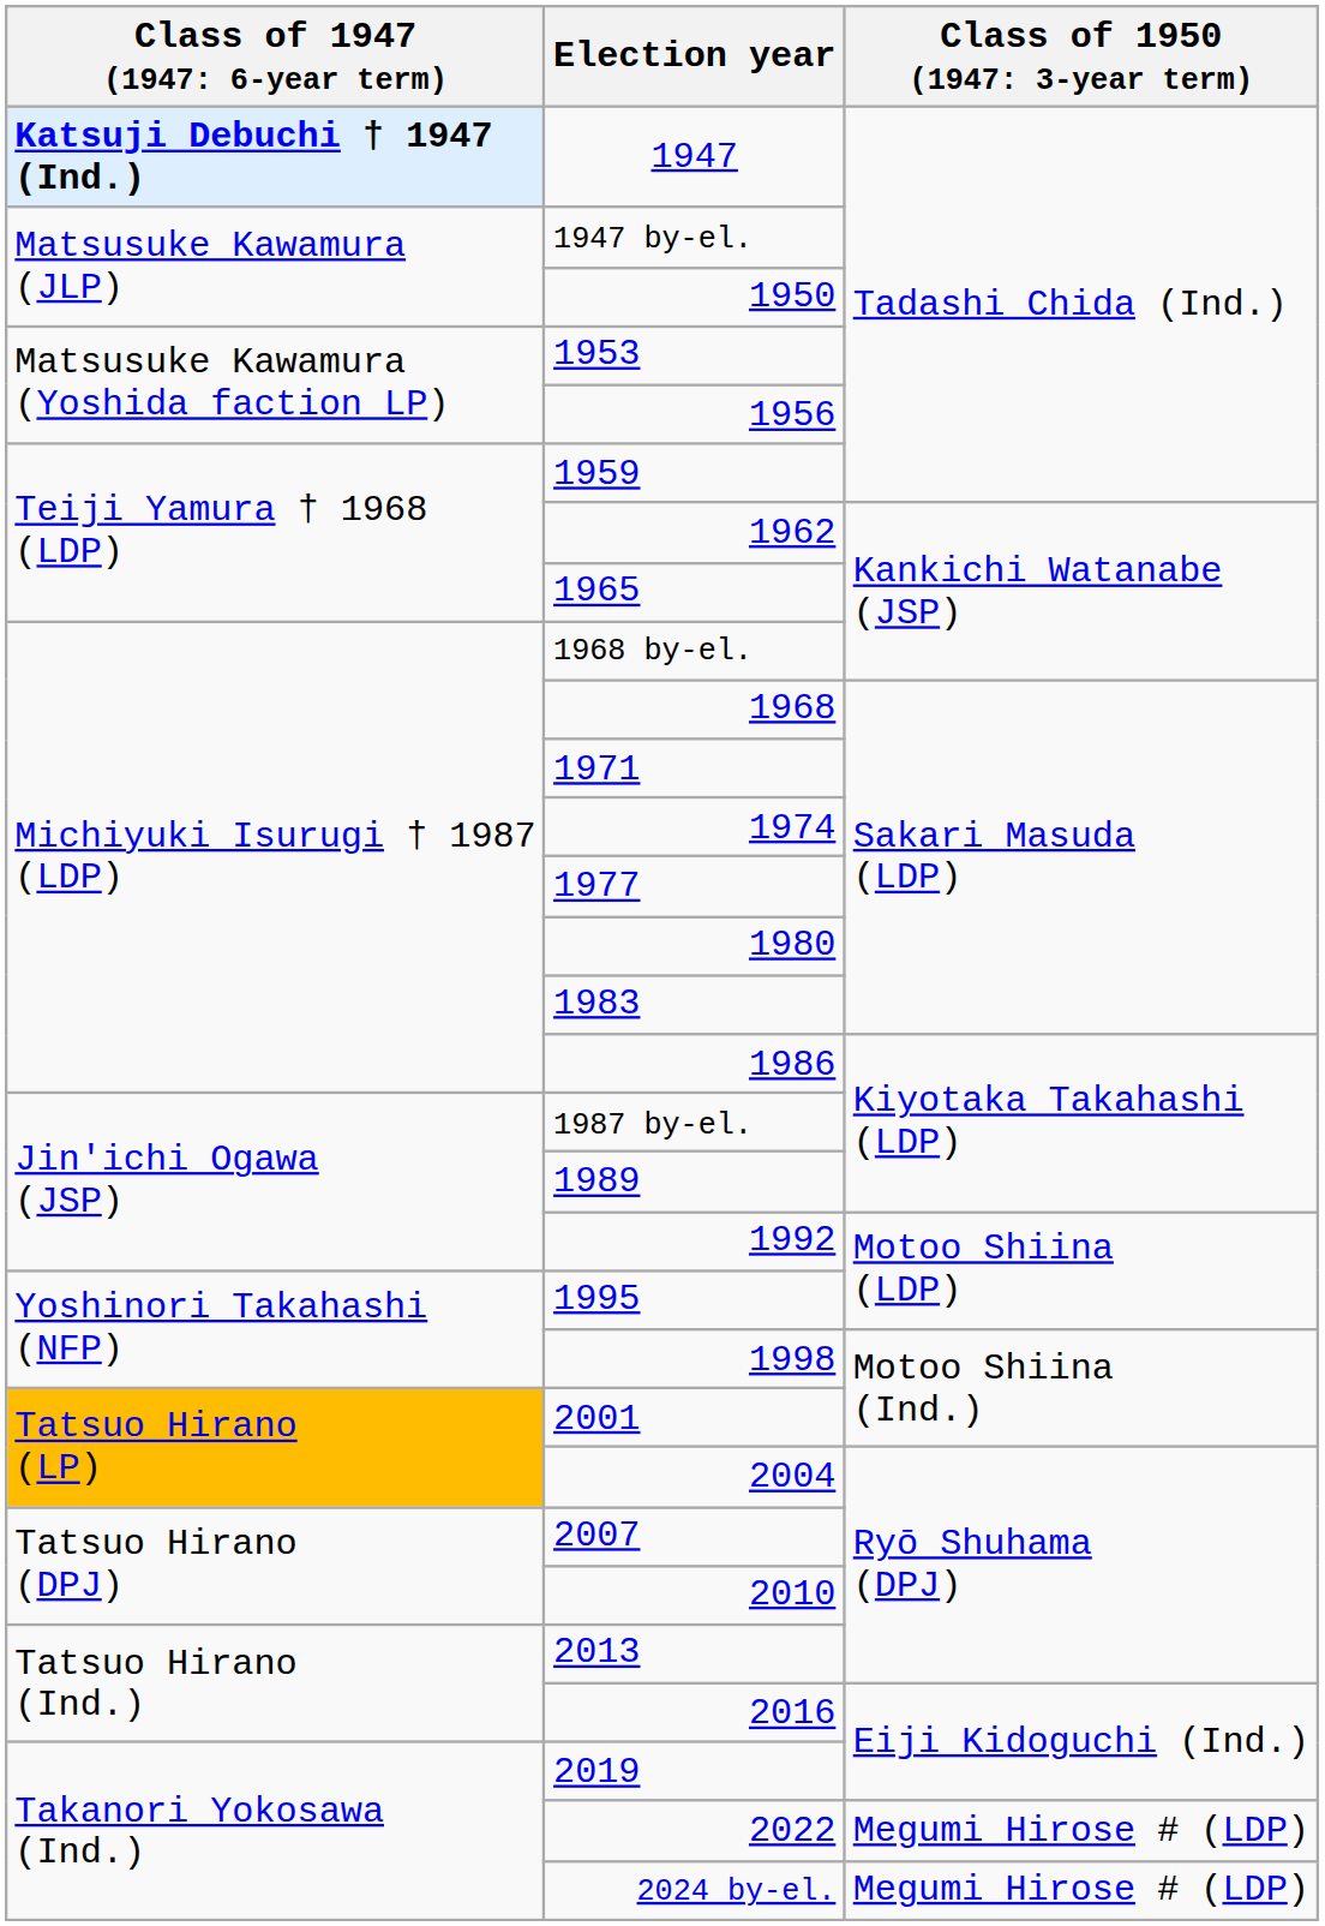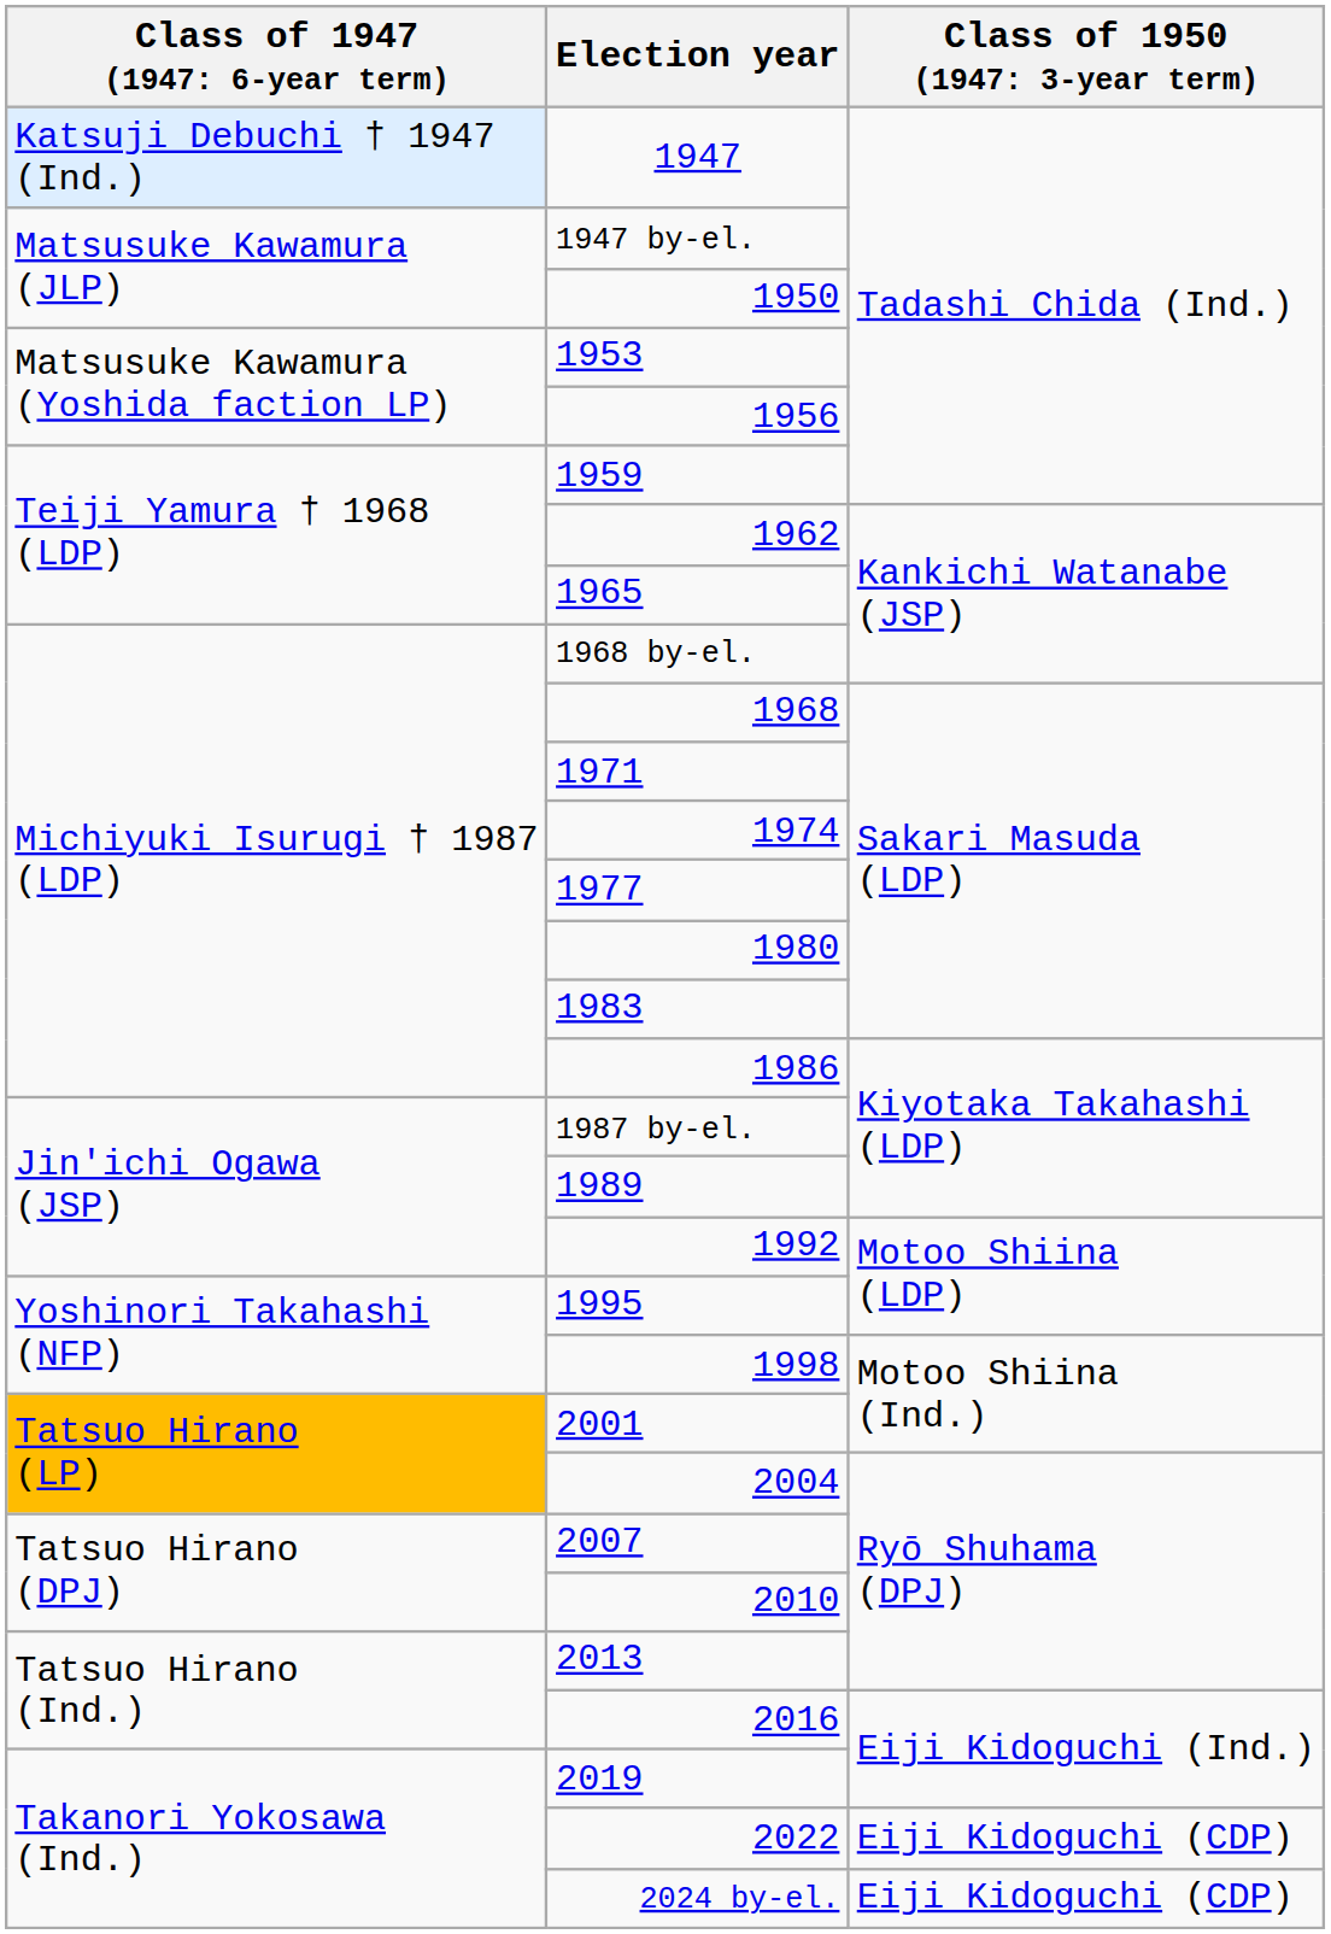 <table class="wikitable" border="1">
 <tr>
 <th>Class of 1947<br><small>(1947: 6-year term)</small></th>
 <th>Election year</th>
 <th>Class of 1950<br><small>(1947: 3-year term)</small></th>
 </tr>
 <tr>
-<td bgcolor="#DDEEFF"><strong><a href='#'>Katsuji Debuchi</a> † 1947<br>(Ind.)</strong></td>
+<td bgcolor="#DDEEFF"><a href='#'>Katsuji Debuchi</a> † 1947<br>(Ind.)</td>
 <td align="center"><a href='#'>1947</a></td>
 <td rowspan="6"><a href='#'>Tadashi Chida</a> (Ind.)</td>
 </tr>
 <tr>
 <td rowspan="2" ><a href='#'>Matsusuke Kawamura</a><br>(<a href='#'>JLP</a>)</td>
 <td align="left"><small>1947 by-el.</small></td>
 </tr>
 <tr>
 <td align="right"><a href='#'>1950</a></td>
 </tr>
 <tr>
 <td rowspan="2" >Matsusuke Kawamura<br>(<a href='#'>Yoshida faction LP</a>)</td>
 <td align="left"><a href='#'>1953</a></td>
 </tr>
 <tr>
 <td align="right"><a href='#'>1956</a></td>
 </tr>
 <tr>
 <td rowspan="3" ><a href='#'>Teiji Yamura</a> † 1968<br>(<a href='#'>LDP</a>)</td>
 <td align="left"><a href='#'>1959</a></td>
 </tr>
 <tr>
 <td align="right"><a href='#'>1962</a></td>
 <td rowspan="3" ><a href='#'>Kankichi Watanabe</a><br>(<a href='#'>JSP</a>)</td>
 </tr>
 <tr>
 <td align="left"><a href='#'>1965</a></td>
 </tr>
 <tr>
 <td rowspan="8" ><a href='#'>Michiyuki Isurugi</a> † 1987<br>(<a href='#'>LDP</a>)</td>
 <td align="left"><small>1968 by-el.</small></td>
 </tr>
 <tr>
 <td align="right"><a href='#'>1968</a></td>
 <td rowspan="6" ><a href='#'>Sakari Masuda</a><br>(<a href='#'>LDP</a>)</td>
 </tr>
 <tr>
 <td align="left"><a href='#'>1971</a></td>
 </tr>
 <tr>
 <td align="right"><a href='#'>1974</a></td>
 </tr>
 <tr>
 <td align="left"><a href='#'>1977</a></td>
 </tr>
 <tr>
 <td align="right"><a href='#'>1980</a></td>
 </tr>
 <tr>
 <td align="left"><a href='#'>1983</a></td>
 </tr>
 <tr>
 <td align="right"><a href='#'>1986</a></td>
 <td rowspan="3" ><a href='#'>Kiyotaka Takahashi</a><br>(<a href='#'>LDP</a>)</td>
 </tr>
 <tr>
 <td rowspan="3" ><a href='#'>Jin'ichi Ogawa</a><br>(<a href='#'>JSP</a>)</td>
 <td align="left"><small>1987 by-el.</small></td>
 </tr>
 <tr>
 <td align="left"><a href='#'>1989</a></td>
 </tr>
 <tr>
 <td align="right"><a href='#'>1992</a></td>
 <td rowspan="2" ><a href='#'>Motoo Shiina</a><br>(<a href='#'>LDP</a>)</td>
 </tr>
 <tr>
 <td rowspan="2" ><a href='#'>Yoshinori Takahashi</a><br>(<a href='#'>NFP</a>)</td>
 <td align="left"><a href='#'>1995</a></td>
 </tr>
 <tr>
 <td align="right"><a href='#'>1998</a></td>
 <td rowspan="2">Motoo Shiina<br>(Ind.)</td>
 </tr>
 <tr>
 <td rowspan="2" bgcolor="#FFBC00"><a href='#'>Tatsuo Hirano</a><br>(<a href='#'>LP</a>)</td>
 <td align="left"><a href='#'>2001</a></td>
 </tr>
 <tr>
 <td align="right"><a href='#'>2004</a></td>
 <td rowspan="4" ><a href='#'>Ryō Shuhama</a><br>(<a href='#'>DPJ</a>)</td>
 </tr>
 <tr>
 <td rowspan="2" >Tatsuo Hirano<br>(<a href='#'>DPJ</a>)</td>
 <td align="left"><a href='#'>2007</a></td>
 </tr>
 <tr>
 <td align="right"><a href='#'>2010</a></td>
 </tr>
 <tr>
 <td rowspan="2">Tatsuo Hirano<br>(Ind.)</td>
 <td align="left"><a href='#'>2013</a></td>
 </tr>
 <tr>
 <td align="right"><a href='#'>2016</a></td>
 <td rowspan="2"><a href='#'>Eiji Kidoguchi</a> (Ind.)</td>
 </tr>
 <tr>
 <td rowspan="3"><a href='#'>Takanori Yokosawa</a><br>(Ind.)</td>
 <td align="left"><a href='#'>2019</a></td>
 </tr>
 <tr>
 <td align="right"><a href='#'>2022</a></td>
-<td><a href='#'>Megumi Hirose</a> # (<a href='#'>LDP</a>)</td>
+<td><a href='#'>Eiji Kidoguchi</a> (<a href='#'>CDP</a>)</td>
 </tr>
 <tr>
 <td align="right"><small><a href='#'>2024 by-el.</a></small></td>
-<td><a href='#'>Megumi Hirose</a> # (<a href='#'>LDP</a>)</td>
+<td><a href='#'>Eiji Kidoguchi</a> (<a href='#'>CDP</a>)</td>
 </tr>
 </table>
